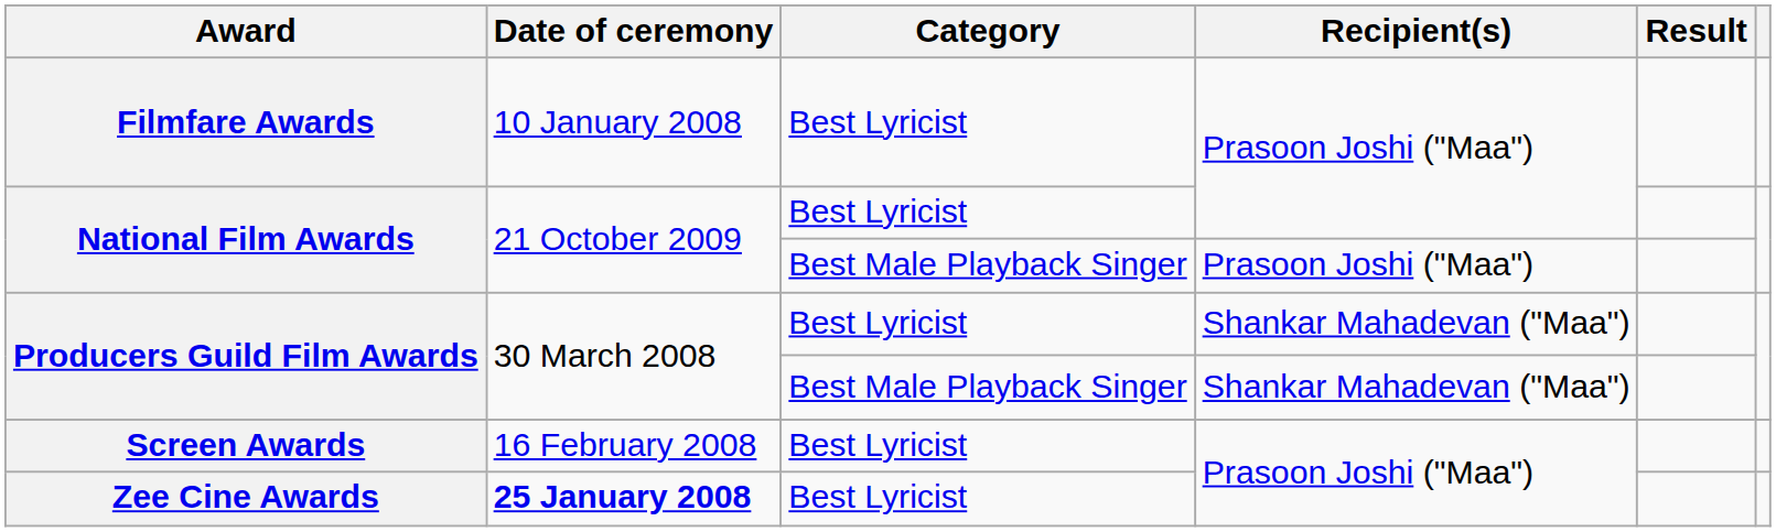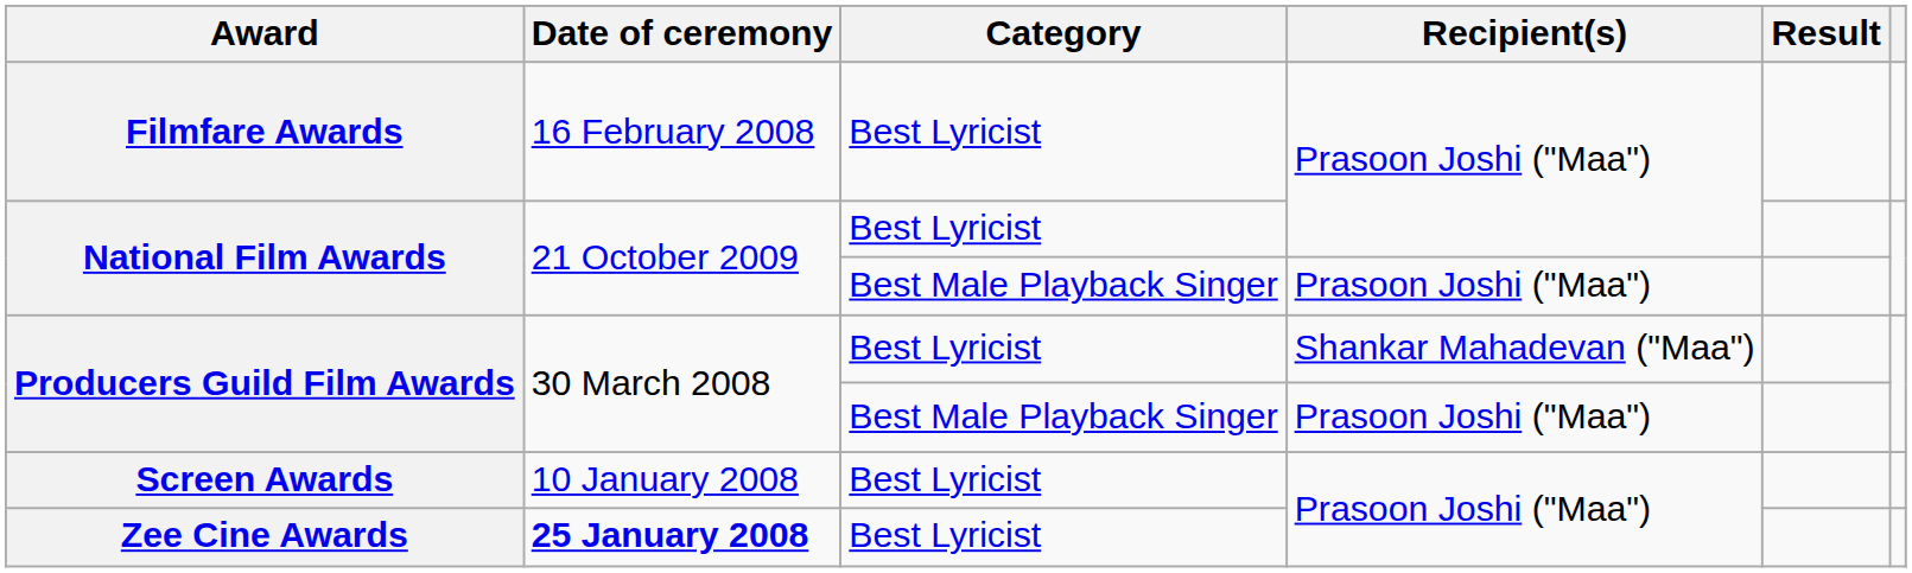 <table class="wikitable plainrowheaders sortable">
 <tr>
 <th scope="col">Award</th>
 <th scope="col">Date of ceremony</th>
 <th scope="col">Category</th>
 <th scope="col">Recipient(s)</th>
 <th scope="col" class="unsortable">Result</th>
 <th scope="col" class="unsortable"></th>
 </tr>
 <tr>
 <th scope="row"><a href='#'>Filmfare Awards</a></th>
-<td><a href='#'>10 January 2008</a></td>
+<td><a href='#'>16 February 2008</a></td>
 <td><a href='#'>Best Lyricist</a></td>
 <td rowspan="2"><a href='#'>Prasoon Joshi</a> ("Maa")</td>
 <td></td>
 <td style="text-align:center;"><br><br><br></td>
 </tr>
 <tr>
 <th rowspan="2" scope="row"><a href='#'>National Film Awards</a></th>
 <td rowspan="2"><a href='#'>21 October 2009</a></td>
 <td><a href='#'>Best Lyricist</a></td>
 <td></td>
 <td rowspan="2" style="text-align:center;"></td>
 </tr>
 <tr>
 <td><a href='#'>Best Male Playback Singer</a></td>
 <td><a href='#'>Prasoon Joshi</a> ("Maa")</td>
 <td></td>
 </tr>
 <tr>
 <th rowspan="2" scope="row"><a href='#'>Producers Guild Film Awards</a></th>
 <td rowspan="2">30 March 2008</td>
 <td><a href='#'>Best Lyricist</a></td>
 <td><a href='#'>Shankar Mahadevan</a> ("Maa")</td>
 <td></td>
 <td rowspan="2" style="text-align:center;"><br><br><br></td>
 </tr>
 <tr>
 <td><a href='#'>Best Male Playback Singer</a></td>
-<td><a href='#'>Shankar Mahadevan</a> ("Maa")</td>
+<td><a href='#'>Prasoon Joshi</a> ("Maa")</td>
 <td></td>
 </tr>
 <tr>
 <th scope="row"><a href='#'>Screen Awards</a></th>
-<td><a href='#'>16 February 2008</a></td>
+<td><a href='#'>10 January 2008</a></td>
 <td><a href='#'>Best Lyricist</a></td>
 <td rowspan="2"><a href='#'>Prasoon Joshi</a> ("Maa")</td>
 <td></td>
 <td style="text-align:center;"><br></td>
 </tr>
 <tr>
 <th scope="row"><a href='#'>Zee Cine Awards</a></th>
 <td><strong><a href='#'>25 January 2008</a></strong></td>
 <td><a href='#'>Best Lyricist</a></td>
 <td></td>
 <td style="text-align:center;"></td>
 </tr>
 </table>
